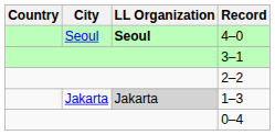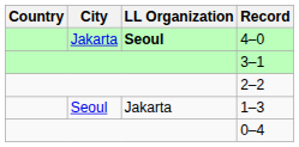 <table class="wikitable">
 <tr>
 <th>Country</th>
 <th>City</th>
 <th>LL Organization</th>
 <th>Record</th>
 </tr>
 <tr bgcolor=#bbffbb>
 <td><strong></strong></td>
-<td><a href='#'>Seoul</a></td>
+<td><a href='#'>Jakarta</a></td>
 <td><strong>Seoul</strong></td>
 <td>4–0</td>
 </tr>
 <tr bgcolor=#bbffbb>
 <td colspan="3"><strong></strong></td>
 <td>3–1</td>
 </tr>
 <tr>
 <td colspan="3"><strong></strong></td>
 <td>2–2</td>
 </tr>
 <tr>
 <td><strong></strong></td>
-<td><a href='#'>Jakarta</a></td>
-<td style="background: lightgrey;">Jakarta</td>
+<td><a href='#'>Seoul</a></td>
+<td>Jakarta</td>
 <td>1–3</td>
 </tr>
 <tr>
 <td colspan="3"><strong></strong></td>
 <td>0–4</td>
 </tr>
 </table>
